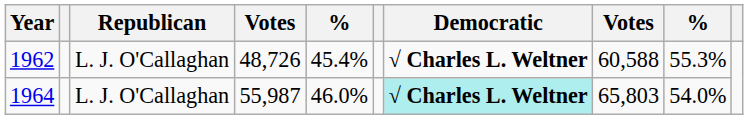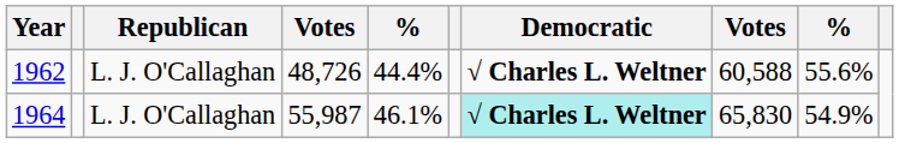 <table class="wikitable" style="margin:0.5em ; font-size:95%">
 <tr>
 <th>Year</th>
 <th></th>
 <th>Republican</th>
 <th>Votes</th>
 <th>%</th>
 <th></th>
 <th>Democratic</th>
 <th>Votes</th>
 <th>%</th>
 <th></th>
 </tr>
 <tr>
 <td><a href='#'>1962</a></td>
 <td></td>
 <td>L. J. O'Callaghan</td>
 <td>48,726</td>
-<td>45.4%</td>
+<td>44.4%</td>
 <td></td>
 <td><strong>√ Charles L. Weltner</strong></td>
 <td>60,588</td>
-<td>55.3%</td>
+<td>55.6%</td>
 </tr>
 <tr>
 <td><a href='#'>1964</a></td>
 <td></td>
 <td>L. J. O'Callaghan</td>
 <td>55,987</td>
-<td>46.0%</td>
+<td>46.1%</td>
 <td></td>
 <td style="background: paleturquoise;"><strong>√ Charles L. Weltner</strong></td>
-<td>65,803</td>
-<td>54.0%</td>
+<td>65,830</td>
+<td>54.9%</td>
 </tr>
 </table>
